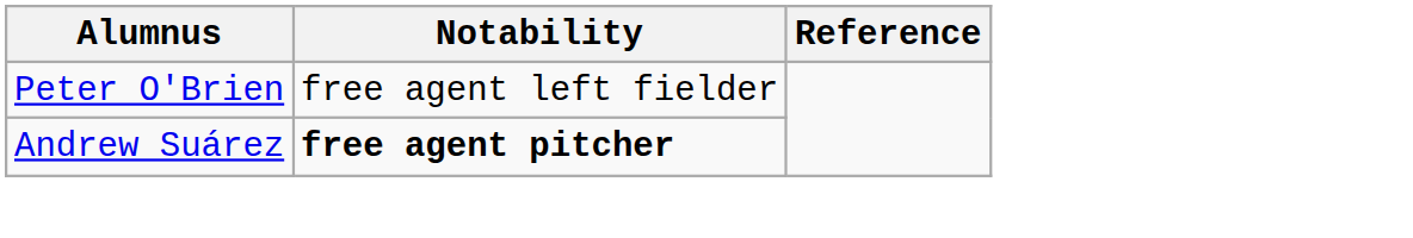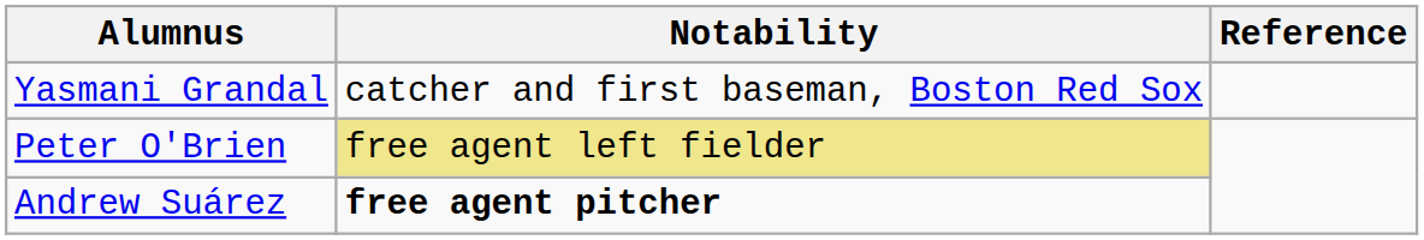 <table class="wikitable">
 <tr>
 <th>Alumnus</th>
 <th>Notability</th>
 <th>Reference</th>
 </tr>
 <tr>
+<td><a href='#'>Yasmani Grandal</a></td>
+<td>catcher and first baseman, <a href='#'>Boston Red Sox</a></td>
+<td></td>
+</tr>
+<tr>
 <td><a href='#'>Peter O'Brien</a></td>
-<td>free agent left fielder</td>
+<td style="background: khaki;">free agent left fielder</td>
 </tr>
 <tr>
 <td><a href='#'>Andrew Suárez</a></td>
 <td><strong>free agent pitcher</strong></td>
 </tr>
 </table>
